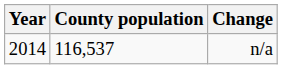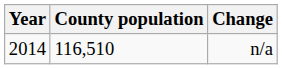 <table class="wikitable">
 <tr>
 <th>Year</th>
 <th>County population</th>
 <th>Change</th>
 </tr>
 <tr>
 <td>2014</td>
-<td>116,537</td>
+<td>116,510</td>
 <td align="right">n/a</td>
 </tr>
 </table>
